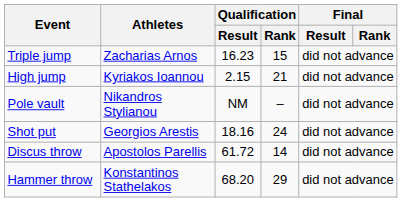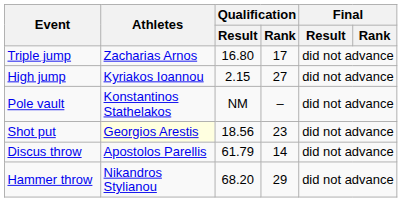 <table class="wikitable" border="1" style="font-size:90%">
 <tr>
 <th rowspan="2" width=100>Event</th>
 <th rowspan="2" width=120>Athletes</th>
 <th colspan="2">Qualification</th>
 <th colspan="2">Final</th>
 </tr>
 <tr>
 <th>Result</th>
 <th>Rank</th>
 <th>Result</th>
 <th>Rank</th>
 </tr>
 <tr>
 <td><a href='#'>Triple jump</a></td>
 <td><a href='#'>Zacharias Arnos</a></td>
-<td align=center>16.23</td>
-<td align=center>15</td>
+<td align=center>16.80</td>
+<td align=center>17</td>
 <td align=center colspan="2">did not advance</td>
 </tr>
 <tr>
 <td><a href='#'>High jump</a></td>
 <td><a href='#'>Kyriakos Ioannou</a></td>
 <td align=center>2.15</td>
-<td align=center>21</td>
+<td align=center>27</td>
 <td align=center colspan="2">did not advance</td>
 </tr>
 <tr>
 <td><a href='#'>Pole vault</a></td>
-<td><a href='#'>Nikandros Stylianou</a></td>
+<td><a href='#'>Konstantinos Stathelakos</a></td>
 <td align=center>NM</td>
 <td align=center>–</td>
 <td align=center colspan="2">did not advance</td>
 </tr>
 <tr>
 <td><a href='#'>Shot put</a></td>
-<td><a href='#'>Georgios Arestis</a></td>
-<td align=center>18.16</td>
-<td align=center>24</td>
+<td style="background: lightyellow;"><a href='#'>Georgios Arestis</a></td>
+<td align=center>18.56</td>
+<td align=center>23</td>
 <td align=center colspan="2">did not advance</td>
 </tr>
 <tr>
 <td><a href='#'>Discus throw</a></td>
 <td><a href='#'>Apostolos Parellis</a></td>
-<td align=center>61.72</td>
+<td align=center>61.79</td>
 <td align=center>14</td>
 <td align=center colspan="2">did not advance</td>
 </tr>
 <tr>
 <td><a href='#'>Hammer throw</a></td>
-<td><a href='#'>Konstantinos Stathelakos</a></td>
+<td><a href='#'>Nikandros Stylianou</a></td>
 <td align=center>68.20</td>
 <td align=center>29</td>
 <td align=center colspan="2">did not advance</td>
 </tr>
 </table>
